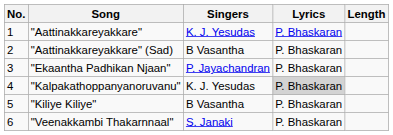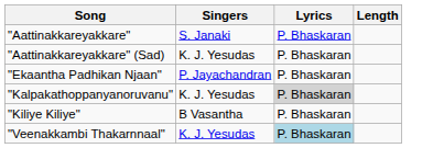 <table class="wikitable" style="font-size:95%;">
 <tr>
-<th>No.</th>
 <th>Song</th>
 <th>Singers</th>
 <th>Lyrics</th>
 <th>Length</th>
 </tr>
 <tr>
-<td>1</td>
 <td>"Aattinakkareyakkare"</td>
-<td><a href='#'>K. J. Yesudas</a></td>
+<td><a href='#'>S. Janaki</a></td>
 <td><a href='#'>P. Bhaskaran</a></td>
 <td></td>
 </tr>
 <tr>
-<td>2</td>
 <td>"Aattinakkareyakkare" (Sad)</td>
-<td>B Vasantha</td>
+<td>K. J. Yesudas</td>
 <td>P. Bhaskaran</td>
 <td></td>
 </tr>
 <tr>
-<td>3</td>
 <td>"Ekaantha Padhikan Njaan"</td>
 <td><a href='#'>P. Jayachandran</a></td>
 <td>P. Bhaskaran</td>
 <td></td>
 </tr>
 <tr>
-<td>4</td>
 <td>"Kalpakathoppanyanoruvanu"</td>
 <td>K. J. Yesudas</td>
 <td style="background: lightgrey;">P. Bhaskaran</td>
 <td></td>
 </tr>
 <tr>
-<td>5</td>
 <td>"Kiliye Kiliye"</td>
 <td>B Vasantha</td>
 <td>P. Bhaskaran</td>
 <td></td>
 </tr>
 <tr>
-<td>6</td>
 <td>"Veenakkambi Thakarnnaal"</td>
-<td><a href='#'>S. Janaki</a></td>
-<td>P. Bhaskaran</td>
+<td><a href='#'>K. J. Yesudas</a></td>
+<td style="background: lightblue;">P. Bhaskaran</td>
 <td></td>
 </tr>
 </table>
